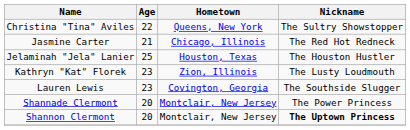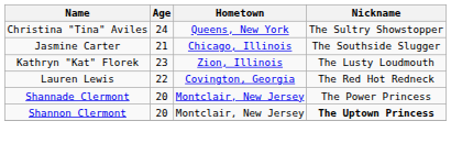 <table class="wikitable sortable plainrowheaders" style="text-align:center;">
 <tr>
 <th scope="col">Name</th>
 <th scope="col">Age</th>
 <th scope="col">Hometown</th>
 <th scope="col">Nickname</th>
 </tr>
 <tr>
 <td scope="row">Christina "Tina" Aviles</td>
-<td>22</td>
+<td>24</td>
 <td><a href='#'>Queens, New York</a></td>
 <td>The Sultry Showstopper</td>
 </tr>
 <tr>
 <td scope="row">Jasmine Carter</td>
 <td>21</td>
 <td><a href='#'>Chicago, Illinois</a></td>
-<td>The Red Hot Redneck</td>
-</tr>
-<tr>
-<td scope="row">Jelaminah "Jela" Lanier</td>
-<td>25</td>
-<td><a href='#'>Houston, Texas</a></td>
-<td>The Houston Hustler</td>
+<td>The Southside Slugger</td>
 </tr>
 <tr>
 <td scope="row">Kathryn "Kat" Florek</td>
 <td>23</td>
 <td><a href='#'>Zion, Illinois</a></td>
 <td>The Lusty Loudmouth</td>
 </tr>
 <tr>
 <td scope="row">Lauren Lewis</td>
-<td>23</td>
+<td>22</td>
 <td><a href='#'>Covington, Georgia</a></td>
-<td>The Southside Slugger</td>
+<td>The Red Hot Redneck</td>
 </tr>
 <tr>
 <td scope="row"><a href='#'>Shannade Clermont</a></td>
 <td>20</td>
 <td><a href='#'>Montclair, New Jersey</a></td>
 <td>The Power Princess</td>
 </tr>
 <tr>
 <td scope="row"><a href='#'>Shannon Clermont</a></td>
 <td>20</td>
 <td>Montclair, New Jersey</td>
 <td><strong>The Uptown Princess</strong></td>
 </tr>
 <tr>
 </tr>
 </table>
